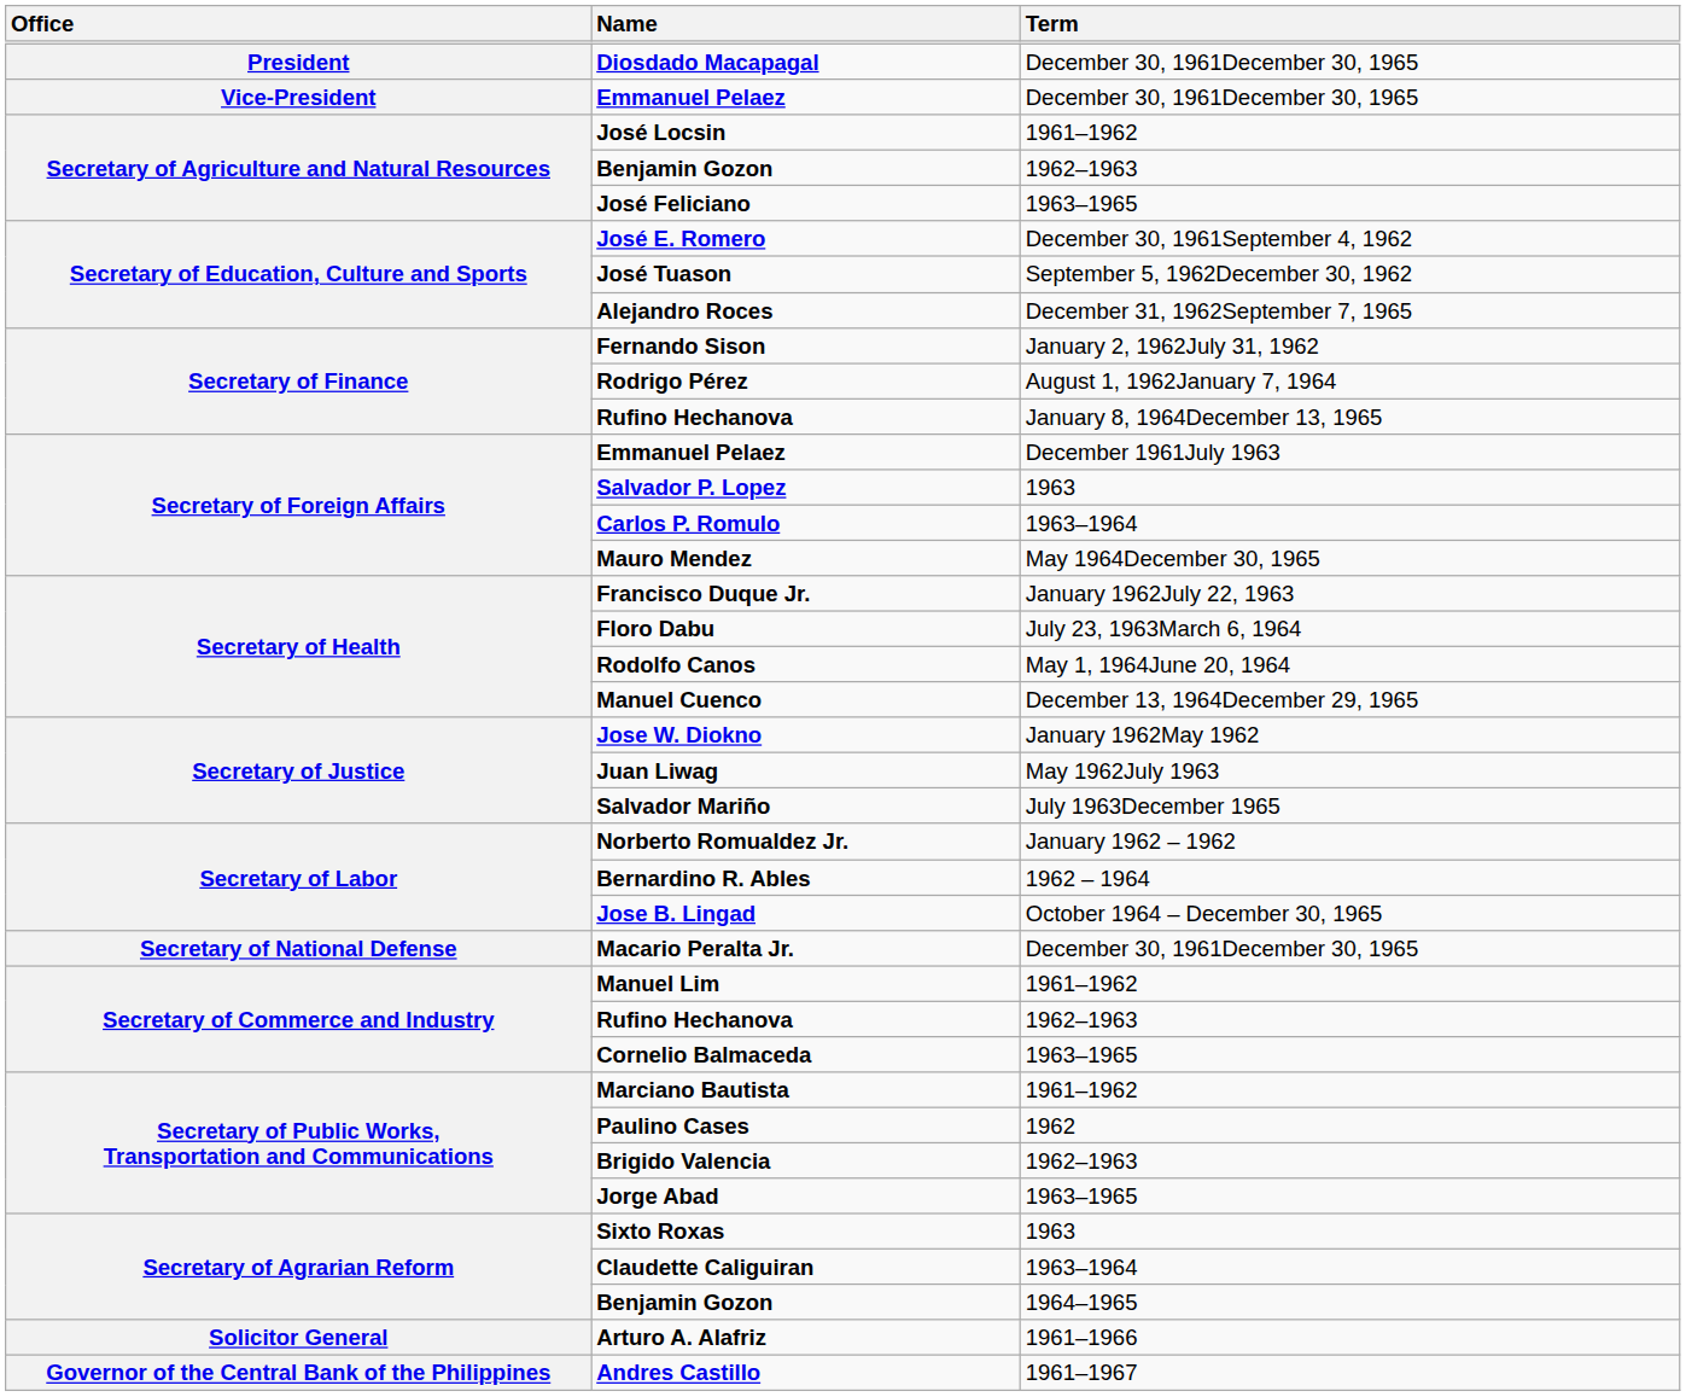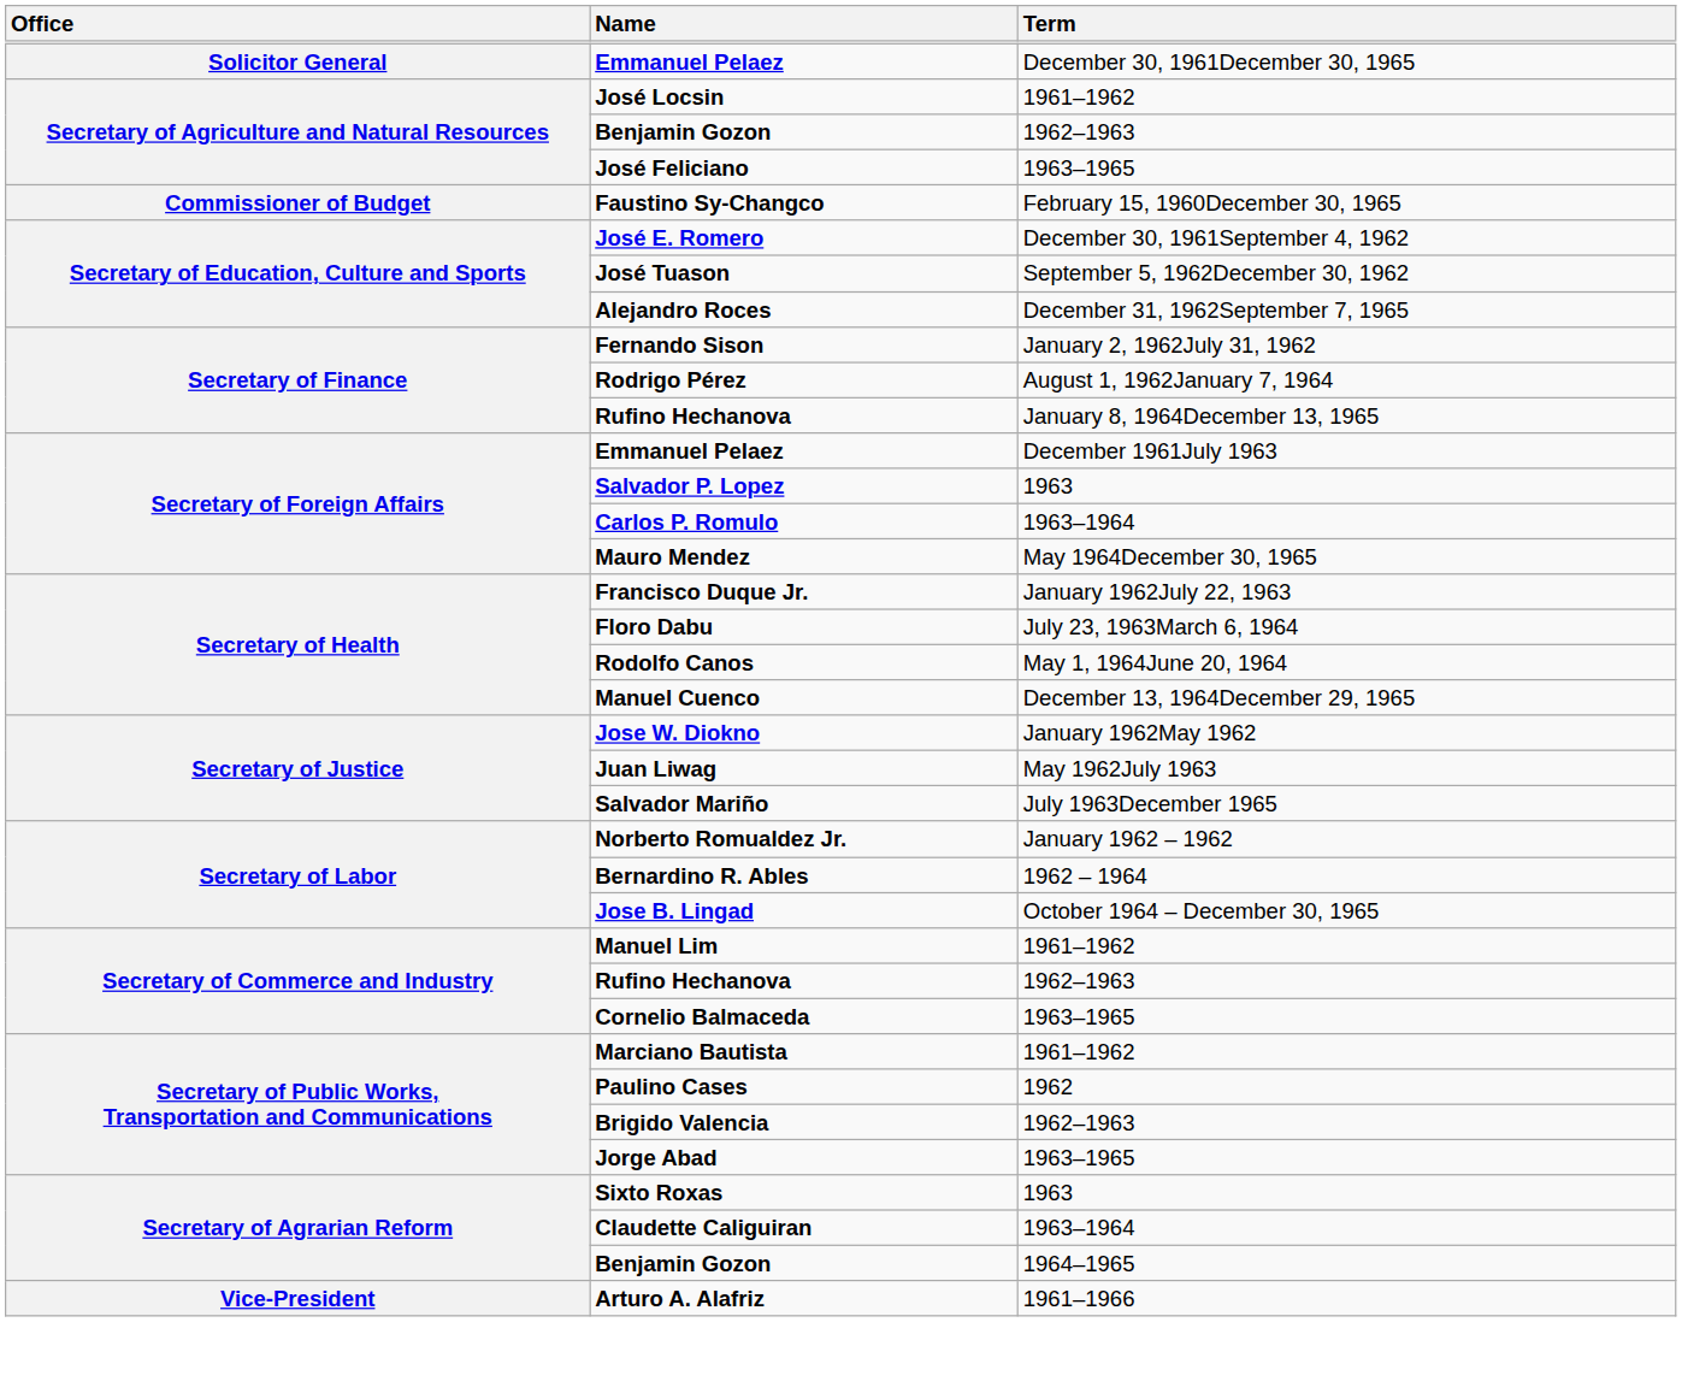 <table class="wikitable collapsible plainrowheaders toptextcells" style="width:90%; font-size:95%;">
 <tr style="border-bottom-style:double;">
 <th scope="col" style="text-align:left; width:35%;">Office</th>
 <th scope="col" style="text-align:left;">Name</th>
 <th scope="col" style="text-align:left;">Term</th>
 </tr>
 <tr>
-<th scope="row"><a href='#'>President</a></th>
-<td><strong><a href='#'>Diosdado Macapagal</a></strong></td>
-<td>December 30, 1961December 30, 1965</td>
-</tr>
-<tr>
-<th scope="row"><a href='#'>Vice-President</a></th>
+<th scope="row"><a href='#'>Solicitor General</a></th>
 <td><strong><a href='#'>Emmanuel Pelaez</a></strong></td>
 <td>December 30, 1961December 30, 1965</td>
 </tr>
 <tr>
 <th scope="row" rowspan="3"><a href='#'>Secretary of Agriculture and Natural Resources</a></th>
 <td><strong>José Locsin</strong></td>
 <td>1961–1962</td>
 </tr>
 <tr>
 <td><strong>Benjamin Gozon</strong></td>
 <td>1962–1963</td>
 </tr>
 <tr>
 <td><strong>José Feliciano</strong></td>
 <td>1963–1965</td>
+</tr>
+<tr>
+<th scope="row"><a href='#'>Commissioner of Budget</a></th>
+<td><strong>Faustino Sy-Changco</strong></td>
+<td>February 15, 1960December 30, 1965</td>
 </tr>
 <tr>
 <th scope="row" rowspan="3"><a href='#'>Secretary of Education, Culture and Sports</a></th>
 <td><strong><a href='#'>José E. Romero</a></strong></td>
 <td>December 30, 1961September 4, 1962</td>
 </tr>
 <tr>
 <td><strong>José Tuason</strong></td>
 <td>September 5, 1962December 30, 1962</td>
 </tr>
 <tr>
 <td><strong>Alejandro Roces</strong></td>
 <td>December 31, 1962September 7, 1965</td>
 </tr>
 <tr>
 <th scope="row" rowspan="3"><a href='#'>Secretary of Finance</a></th>
 <td><strong>Fernando Sison</strong></td>
 <td>January 2, 1962July 31, 1962</td>
 </tr>
 <tr>
 <td><strong>Rodrigo Pérez</strong></td>
 <td>August 1, 1962January 7, 1964</td>
 </tr>
 <tr>
 <td><strong>Rufino Hechanova</strong></td>
 <td>January 8, 1964December 13, 1965</td>
 </tr>
 <tr>
 <th scope="row" rowspan="4"><a href='#'>Secretary of Foreign Affairs</a></th>
 <td><strong>Emmanuel Pelaez</strong></td>
 <td>December 1961July 1963</td>
 </tr>
 <tr>
 <td><strong><a href='#'>Salvador P. Lopez</a></strong></td>
 <td>1963</td>
 </tr>
 <tr>
 <td><strong><a href='#'>Carlos P. Romulo</a></strong></td>
 <td>1963–1964</td>
 </tr>
 <tr>
 <td><strong>Mauro Mendez</strong></td>
 <td>May 1964December 30, 1965</td>
 </tr>
 <tr>
 <th scope="row" rowspan="4"><a href='#'>Secretary of Health</a></th>
 <td><strong>Francisco Duque Jr.</strong></td>
 <td>January 1962July 22, 1963</td>
 </tr>
 <tr>
 <td><strong>Floro Dabu</strong></td>
 <td>July 23, 1963March 6, 1964</td>
 </tr>
 <tr>
 <td><strong>Rodolfo Canos</strong></td>
 <td>May 1, 1964June 20, 1964</td>
 </tr>
 <tr>
 <td><strong>Manuel Cuenco</strong></td>
 <td>December 13, 1964December 29, 1965</td>
 </tr>
 <tr>
 <th scope="row" rowspan="3"><a href='#'>Secretary of Justice</a></th>
 <td><strong><a href='#'>Jose W. Diokno</a></strong></td>
 <td>January 1962May 1962</td>
 </tr>
 <tr>
 <td><strong>Juan Liwag</strong></td>
 <td>May 1962July 1963</td>
 </tr>
 <tr>
 <td><strong>Salvador Mariño</strong></td>
 <td>July 1963December 1965</td>
 </tr>
 <tr>
 <th scope="row" rowspan="3"><a href='#'>Secretary of Labor</a></th>
 <td><strong>Norberto Romualdez Jr.</strong></td>
 <td>January 1962 – 1962</td>
 </tr>
 <tr>
 <td><strong>Bernardino R. Ables</strong></td>
 <td>1962 – 1964</td>
 </tr>
 <tr>
 <td><strong><a href='#'>Jose B. Lingad</a></strong></td>
 <td>October 1964 – December 30, 1965</td>
 </tr>
 <tr>
-<th scope="row"><a href='#'>Secretary of National Defense</a></th>
-<td><strong>Macario Peralta Jr.</strong></td>
-<td>December 30, 1961December 30, 1965</td>
-</tr>
-<tr>
 <th scope="row" rowspan="3"><a href='#'>Secretary of Commerce and Industry</a></th>
 <td><strong>Manuel Lim</strong></td>
 <td>1961–1962</td>
 </tr>
 <tr>
 <td><strong>Rufino Hechanova</strong></td>
 <td>1962–1963</td>
 </tr>
 <tr>
 <td><strong>Cornelio Balmaceda</strong></td>
 <td>1963–1965</td>
 </tr>
 <tr>
 <th scope="row" rowspan="4"><a href='#'>Secretary of Public Works,<br>Transportation and Communications</a></th>
 <td><strong>Marciano Bautista</strong></td>
 <td>1961–1962</td>
 </tr>
 <tr>
 <td><strong>Paulino Cases</strong></td>
 <td>1962</td>
 </tr>
 <tr>
 <td><strong>Brigido Valencia</strong></td>
 <td>1962–1963</td>
 </tr>
 <tr>
 <td><strong>Jorge Abad</strong></td>
 <td>1963–1965</td>
 </tr>
 <tr>
 <th scope="row" rowspan="3"><a href='#'>Secretary of Agrarian Reform</a></th>
 <td><strong>Sixto Roxas</strong></td>
 <td>1963</td>
 </tr>
 <tr>
 <td><strong>Claudette Caliguiran</strong></td>
 <td>1963–1964</td>
 </tr>
 <tr>
 <td><strong>Benjamin Gozon</strong></td>
 <td>1964–1965</td>
 </tr>
 <tr>
-<th scope="row"><a href='#'>Solicitor General</a></th>
+<th scope="row"><a href='#'>Vice-President</a></th>
 <td><strong>Arturo A. Alafriz</strong></td>
 <td>1961–1966</td>
 </tr>
-<tr>
-<th scope="row"><a href='#'>Governor of the Central Bank of the Philippines</a></th>
-<td><strong><a href='#'>Andres Castillo</a></strong></td>
-<td>1961–1967</td>
-</tr>
 </table>
